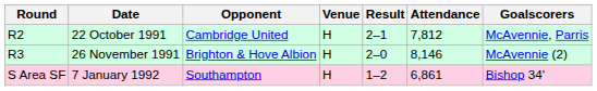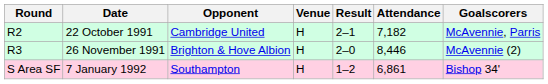 <table class="wikitable">
 <tr>
 <th>Round</th>
 <th>Date</th>
 <th>Opponent</th>
 <th>Venue</th>
 <th>Result</th>
 <th>Attendance</th>
 <th>Goalscorers</th>
 </tr>
 <tr style="background-color: #d0ffe3;">
 <td>R2</td>
 <td>22 October 1991</td>
 <td><a href='#'>Cambridge United</a></td>
 <td>H</td>
 <td>2–1</td>
-<td>7,812</td>
+<td>7,182</td>
 <td><a href='#'>McAvennie</a>, <a href='#'>Parris</a></td>
 </tr>
 <tr style="background-color: #d0ffe3;">
 <td>R3</td>
 <td>26 November 1991</td>
 <td><a href='#'>Brighton & Hove Albion</a></td>
 <td>H</td>
 <td>2–0</td>
-<td>8,146</td>
+<td>8,446</td>
 <td><a href='#'>McAvennie</a> (2)</td>
 </tr>
 <tr style="background-color: #ffd0e3;">
 <td>S Area SF</td>
 <td>7 January 1992</td>
 <td><a href='#'>Southampton</a></td>
 <td>H</td>
 <td>1–2</td>
 <td>6,861</td>
 <td><a href='#'>Bishop</a> 34'</td>
 </tr>
 </table>
